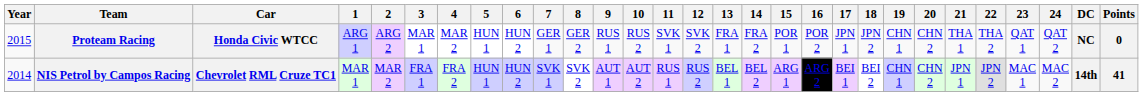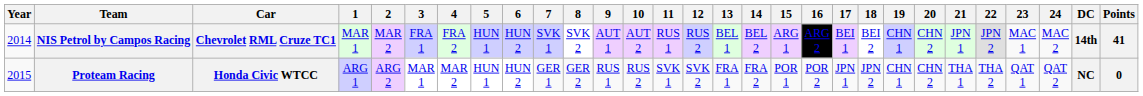 <table class="wikitable" style="text-align:center; font-size:85%">
 <tr>
 <th>Year</th>
 <th>Team</th>
 <th>Car</th>
 <th>1</th>
 <th>2</th>
 <th>3</th>
 <th>4</th>
 <th>5</th>
 <th>6</th>
 <th>7</th>
 <th>8</th>
 <th>9</th>
 <th>10</th>
 <th>11</th>
 <th>12</th>
 <th>13</th>
 <th>14</th>
 <th>15</th>
 <th>16</th>
 <th>17</th>
 <th>18</th>
 <th>19</th>
 <th>20</th>
 <th>21</th>
 <th>22</th>
 <th>23</th>
 <th>24</th>
 <th>DC</th>
 <th>Points</th>
 </tr>
 <tr>
+<td><a href='#'>2014</a></td>
+<th><a href='#'>NIS Petrol by Campos Racing</a></th>
+<th><a href='#'>Chevrolet</a> <a href='#'>RML</a> <a href='#'>Cruze TC1</a></th>
+<td style="background:#DFFFDF;"><a href='#'>MAR<br>1</a><br></td>
+<td style="background:#EFCFFF;"><a href='#'>MAR<br>2</a><br></td>
+<td style="background:#CFCFFF;"><a href='#'>FRA<br>1</a><br></td>
+<td style="background:#DFFFDF;"><a href='#'>FRA<br>2</a><br></td>
+<td style="background:#CFCFFF;"><a href='#'>HUN<br>1</a><br></td>
+<td style="background:#CFCFFF;"><a href='#'>HUN<br>2</a><br></td>
+<td style="background:#CFCFFF;"><a href='#'>SVK<br>1</a><br></td>
+<td style="background:#FFFFFF;"><a href='#'>SVK<br>2</a><br></td>
+<td style="background:#EFCFFF;"><a href='#'>AUT<br>1</a><br></td>
+<td style="background:#EFCFFF;"><a href='#'>AUT<br>2</a><br></td>
+<td style="background:#EFCFFF;"><a href='#'>RUS<br>1</a><br></td>
+<td style="background:#CFCFFF;"><a href='#'>RUS<br>2</a><br></td>
+<td style="background:#DFFFDF;"><a href='#'>BEL<br>1</a><br></td>
+<td style="background:#EFCFFF;"><a href='#'>BEL<br>2</a><br></td>
+<td style="background:#EFCFFF;"><a href='#'>ARG<br>1</a><br></td>
+<td style="background:black; color:white"><a href='#'><span>ARG<br>2</span></a><br></td>
+<td style="background:#EFCFFF;"><a href='#'>BEI<br>1</a><br></td>
+<td style="background:#FFFFFF;"><a href='#'>BEI<br>2</a><br></td>
+<td style="background:#CFCFFF;"><a href='#'>CHN<br>1</a><br></td>
+<td style="background:#DFFFDF;"><a href='#'>CHN<br>2</a><br></td>
+<td style="background:#DFFFDF;"><a href='#'>JPN<br>1</a><br></td>
+<td style="background:#DFDFDF;"><a href='#'>JPN<br>2</a><br></td>
+<td><a href='#'>MAC<br>1</a></td>
+<td><a href='#'>MAC<br>2</a></td>
+<th>14th</th>
+<th>41</th>
+</tr>
+<tr>
 <td><a href='#'>2015</a></td>
 <th><a href='#'>Proteam Racing</a></th>
 <th><a href='#'>Honda Civic</a> WTCC</th>
 <td style="background:#CFCFFF;"><a href='#'>ARG<br>1</a><br></td>
 <td style="background:#EFCFFF;"><a href='#'>ARG<br>2</a><br></td>
 <td style="background:#FFFFFF;"><a href='#'>MAR<br>1</a><br></td>
 <td style="background:#FFFFFF;"><a href='#'>MAR<br>2</a><br></td>
 <td style="background:#FFFFFF;"><a href='#'>HUN<br>1</a><br></td>
 <td style="background:#FFFFFF;"><a href='#'>HUN<br>2</a><br></td>
 <td><a href='#'>GER<br>1</a></td>
 <td><a href='#'>GER<br>2</a></td>
 <td><a href='#'>RUS<br>1</a></td>
 <td><a href='#'>RUS<br>2</a></td>
 <td><a href='#'>SVK<br>1</a></td>
 <td><a href='#'>SVK<br>2</a></td>
 <td><a href='#'>FRA<br>1</a></td>
 <td><a href='#'>FRA<br>2</a></td>
 <td><a href='#'>POR<br>1</a></td>
 <td><a href='#'>POR<br>2</a></td>
 <td><a href='#'>JPN<br>1</a></td>
 <td><a href='#'>JPN<br>2</a></td>
 <td><a href='#'>CHN<br>1</a></td>
 <td><a href='#'>CHN<br>2</a></td>
 <td><a href='#'>THA<br>1</a></td>
 <td><a href='#'>THA<br>2</a></td>
 <td><a href='#'>QAT<br>1</a></td>
 <td><a href='#'>QAT<br>2</a></td>
 <th>NC</th>
 <th>0</th>
 </tr>
-<tr>
-<td><a href='#'>2014</a></td>
-<th><a href='#'>NIS Petrol by Campos Racing</a></th>
-<th><a href='#'>Chevrolet</a> <a href='#'>RML</a> <a href='#'>Cruze TC1</a></th>
-<td style="background:#DFFFDF;"><a href='#'>MAR<br>1</a><br></td>
-<td style="background:#EFCFFF;"><a href='#'>MAR<br>2</a><br></td>
-<td style="background:#CFCFFF;"><a href='#'>FRA<br>1</a><br></td>
-<td style="background:#DFFFDF;"><a href='#'>FRA<br>2</a><br></td>
-<td style="background:#CFCFFF;"><a href='#'>HUN<br>1</a><br></td>
-<td style="background:#CFCFFF;"><a href='#'>HUN<br>2</a><br></td>
-<td style="background:#CFCFFF;"><a href='#'>SVK<br>1</a><br></td>
-<td style="background:#FFFFFF;"><a href='#'>SVK<br>2</a><br></td>
-<td style="background:#EFCFFF;"><a href='#'>AUT<br>1</a><br></td>
-<td style="background:#EFCFFF;"><a href='#'>AUT<br>2</a><br></td>
-<td style="background:#EFCFFF;"><a href='#'>RUS<br>1</a><br></td>
-<td style="background:#CFCFFF;"><a href='#'>RUS<br>2</a><br></td>
-<td style="background:#DFFFDF;"><a href='#'>BEL<br>1</a><br></td>
-<td style="background:#EFCFFF;"><a href='#'>BEL<br>2</a><br></td>
-<td style="background:#EFCFFF;"><a href='#'>ARG<br>1</a><br></td>
-<td style="background:black; color:white"><a href='#'><span>ARG<br>2</span></a><br></td>
-<td style="background:#EFCFFF;"><a href='#'>BEI<br>1</a><br></td>
-<td style="background:#FFFFFF;"><a href='#'>BEI<br>2</a><br></td>
-<td style="background:#CFCFFF;"><a href='#'>CHN<br>1</a><br></td>
-<td style="background:#DFFFDF;"><a href='#'>CHN<br>2</a><br></td>
-<td style="background:#DFFFDF;"><a href='#'>JPN<br>1</a><br></td>
-<td style="background:#DFDFDF;"><a href='#'>JPN<br>2</a><br></td>
-<td><a href='#'>MAC<br>1</a></td>
-<td><a href='#'>MAC<br>2</a></td>
-<th>14th</th>
-<th>41</th>
-</tr>
 </table>
